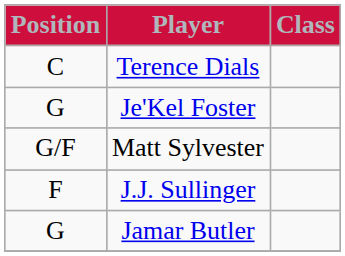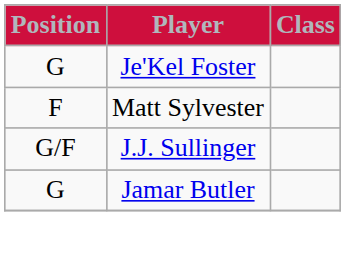 <table class="wikitable sortable sortable">
 <tr>
 <th style="background:#ce0f3d; color:#B0B7BC">Position</th>
 <th style="background:#ce0f3d; color:#B0B7BC">Player</th>
 <th style="background:#ce0f3d; color:#B0B7BC">Class</th>
 </tr>
 <tr style="text-align: center">
-<td>C</td>
-<td><a href='#'>Terence Dials</a></td>
-<td></td>
-</tr>
-<tr style="text-align: center">
 <td>G</td>
 <td><a href='#'>Je'Kel Foster</a></td>
 <td></td>
 </tr>
 <tr style="text-align: center">
-<td>G/F</td>
+<td>F</td>
 <td>Matt Sylvester</td>
 <td></td>
 </tr>
 <tr style="text-align: center">
-<td>F</td>
+<td>G/F</td>
 <td><a href='#'>J.J. Sullinger</a></td>
 <td></td>
 </tr>
 <tr style="text-align: center">
 <td>G</td>
 <td><a href='#'>Jamar Butler</a></td>
 <td></td>
 </tr>
 <tr style="text-align: center">
 </tr>
 </table>
